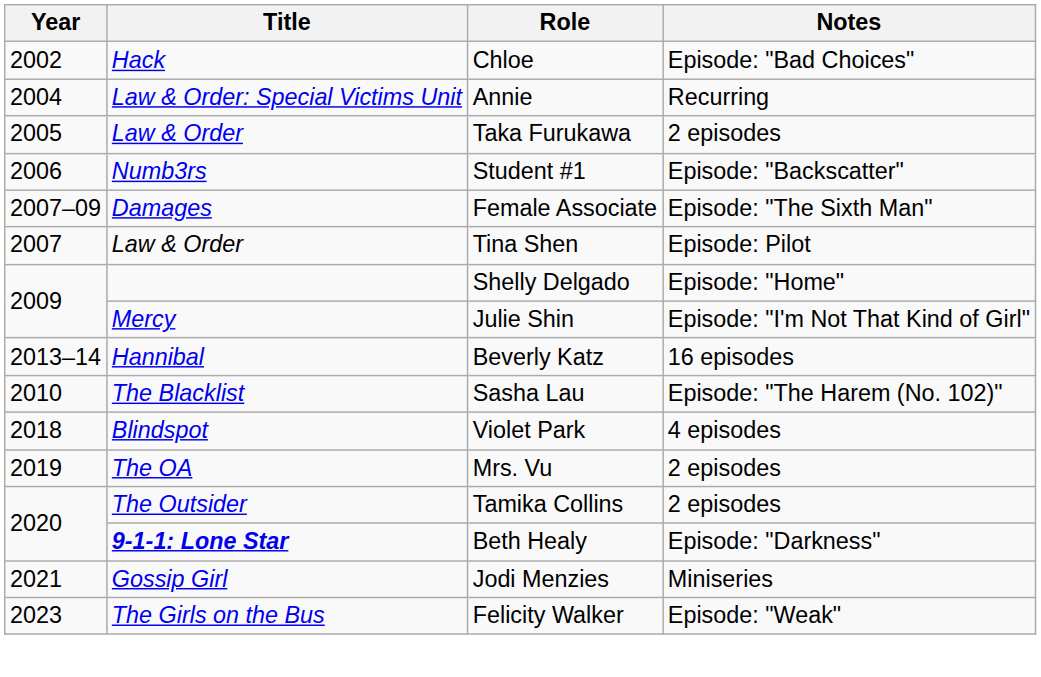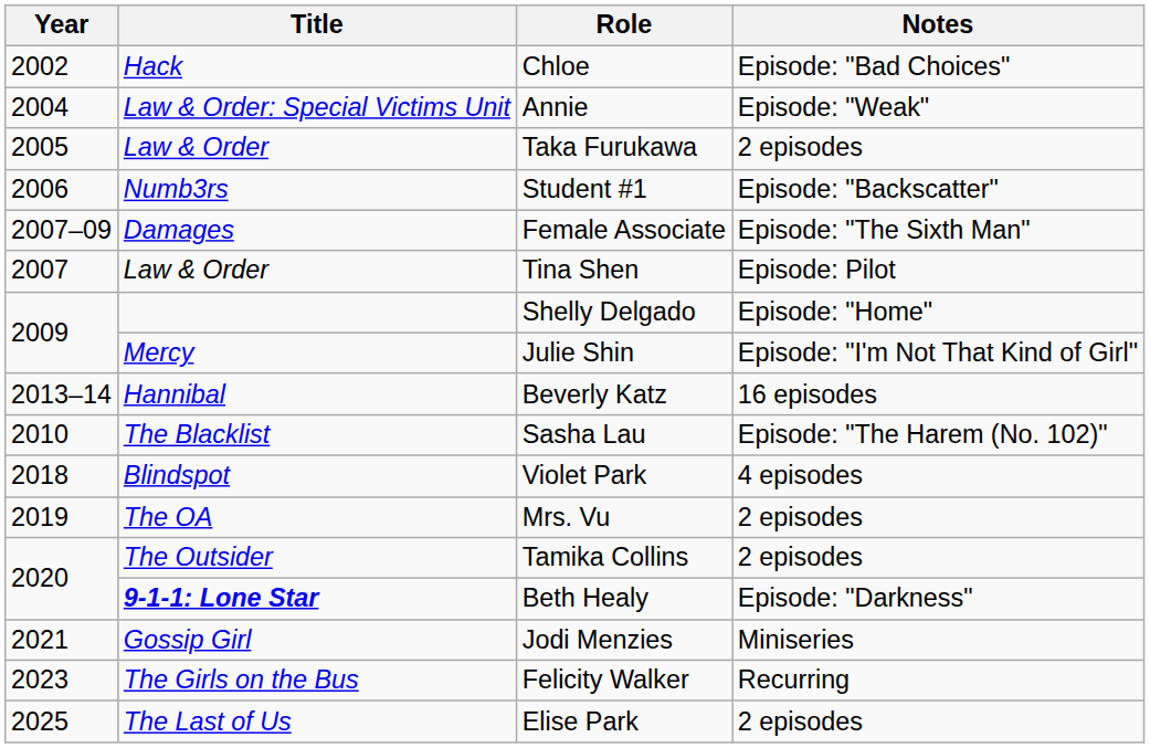 <table class="wikitable sortable">
 <tr>
 <th>Year</th>
 <th>Title</th>
 <th>Role</th>
 <th class="unsortable">Notes</th>
 </tr>
 <tr>
 <td>2002</td>
 <td><em><a href='#'>Hack</a></em></td>
 <td>Chloe</td>
 <td>Episode: "Bad Choices"</td>
 </tr>
 <tr>
 <td>2004</td>
 <td><em><a href='#'>Law & Order: Special Victims Unit</a></em></td>
 <td>Annie</td>
-<td>Recurring</td>
+<td>Episode: "Weak"</td>
 </tr>
 <tr>
 <td>2005</td>
 <td><em><a href='#'>Law & Order</a></em></td>
 <td>Taka Furukawa</td>
 <td>2 episodes</td>
 </tr>
 <tr>
 <td>2006</td>
 <td><em><a href='#'>Numb3rs</a></em></td>
 <td>Student #1</td>
 <td>Episode: "Backscatter"</td>
 </tr>
 <tr>
 <td>2007–09</td>
 <td><em><a href='#'>Damages</a></em></td>
 <td>Female Associate</td>
 <td>Episode: "The Sixth Man"</td>
 </tr>
 <tr>
 <td>2007</td>
 <td><em>Law & Order</em></td>
 <td>Tina Shen</td>
 <td>Episode: Pilot</td>
 </tr>
 <tr>
 <td rowspan="2">2009</td>
 <td><em></em></td>
 <td>Shelly Delgado</td>
 <td>Episode: "Home"</td>
 </tr>
 <tr>
 <td><em><a href='#'>Mercy</a></em></td>
 <td>Julie Shin</td>
 <td>Episode: "I'm Not That Kind of Girl"</td>
 </tr>
 <tr>
 <td>2013–14</td>
 <td><em><a href='#'>Hannibal</a></em></td>
 <td>Beverly Katz</td>
 <td>16 episodes</td>
 </tr>
 <tr>
 <td>2010</td>
 <td><em><a href='#'>The Blacklist</a></em></td>
 <td>Sasha Lau</td>
 <td>Episode: "The Harem (No. 102)"</td>
 </tr>
 <tr>
 <td>2018</td>
 <td><em><a href='#'>Blindspot</a></em></td>
 <td>Violet Park</td>
 <td>4 episodes</td>
 </tr>
 <tr>
 <td>2019</td>
 <td><em><a href='#'>The OA</a></em></td>
 <td>Mrs. Vu</td>
 <td>2 episodes</td>
 </tr>
 <tr>
 <td rowspan="2">2020</td>
 <td><em><a href='#'>The Outsider</a></em></td>
 <td>Tamika Collins</td>
 <td>2 episodes</td>
 </tr>
 <tr>
 <td><strong><em><a href='#'>9-1-1: Lone Star</a></em></strong></td>
 <td>Beth Healy</td>
 <td>Episode: "Darkness"</td>
 </tr>
 <tr>
 <td>2021</td>
 <td><em><a href='#'>Gossip Girl</a></em></td>
 <td>Jodi Menzies</td>
 <td>Miniseries</td>
 </tr>
 <tr>
 <td>2023</td>
 <td><em><a href='#'>The Girls on the Bus</a></em></td>
 <td>Felicity Walker</td>
-<td>Episode: "Weak"</td>
+<td>Recurring</td>
+</tr>
+<tr>
+<td>2025</td>
+<td><em><a href='#'>The Last of Us</a></em></td>
+<td>Elise Park</td>
+<td>2 episodes</td>
 </tr>
 </table>
